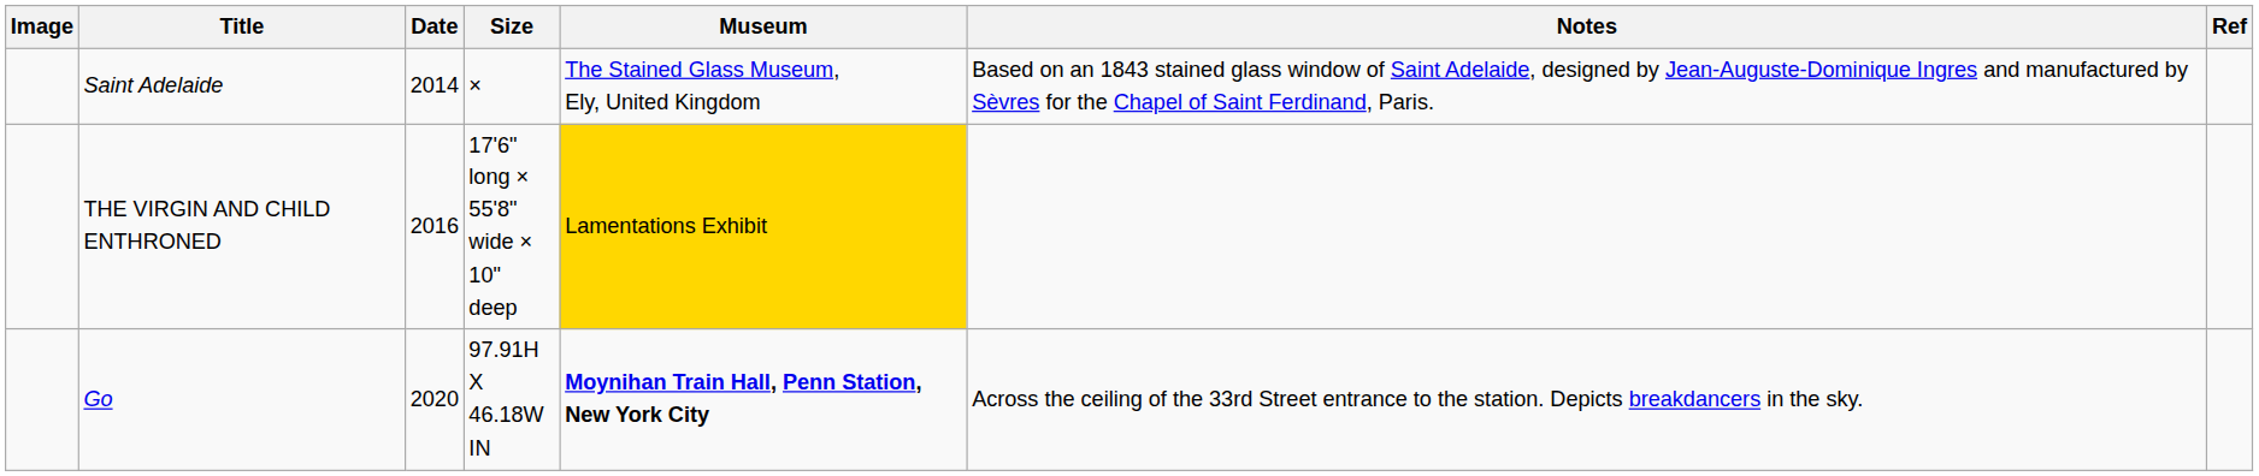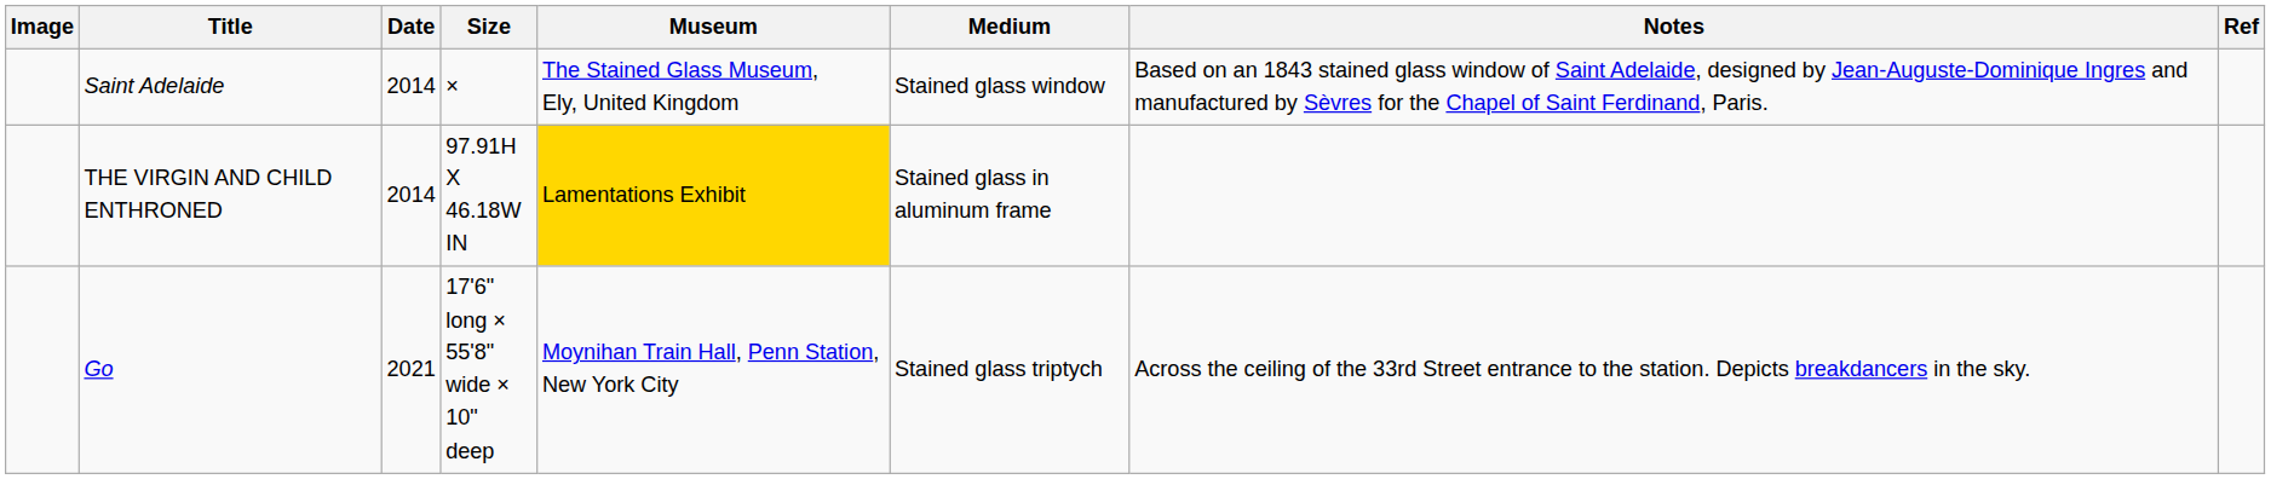 <table class="wikitable sortable" style="font-size:95%;border:0px;text-align:left;line-height:150%;">
 <tr>
 <th>Image</th>
 <th>Title</th>
 <th>Date</th>
 <th width="60px">Size</th>
 <th>Museum</th>
+<th>Medium</th>
 <th>Notes</th>
 <th>Ref</th>
 </tr>
 <tr>
 <td></td>
 <td><em>Saint Adelaide</em></td>
 <td>2014</td>
 <td> × </td>
 <td><a href='#'>The Stained Glass Museum</a>,<br>Ely, United Kingdom</td>
+<td>Stained glass window</td>
 <td>Based on an 1843 stained glass window of <a href='#'>Saint Adelaide</a>, designed by <a href='#'>Jean-Auguste-Dominique Ingres</a> and manufactured by <a href='#'>Sèvres</a> for the <a href='#'>Chapel of Saint Ferdinand</a>, Paris.</td>
 <td></td>
 </tr>
 <tr>
 <td></td>
 <td>THE VIRGIN AND CHILD ENTHRONED</td>
-<td>2016</td>
-<td>17'6" long × 55'8" wide × 10" deep</td>
+<td>2014</td>
+<td>97.91H X 46.18W IN</td>
 <td style="background: gold;">Lamentations Exhibit</td>
+<td>Stained glass in aluminum frame</td>
 <td></td>
 <td></td>
 </tr>
 <tr>
 <td></td>
 <td><em><a href='#'>Go</a></em></td>
-<td>2020</td>
-<td>97.91H X 46.18W IN</td>
-<td><strong><a href='#'>Moynihan Train Hall</a>, <a href='#'>Penn Station</a>, New York City</strong></td>
+<td>2021</td>
+<td>17'6" long × 55'8" wide × 10" deep</td>
+<td><a href='#'>Moynihan Train Hall</a>, <a href='#'>Penn Station</a>, New York City</td>
+<td>Stained glass triptych</td>
 <td>Across the ceiling of the 33rd Street entrance to the station. Depicts <a href='#'>breakdancers</a> in the sky.</td>
 <td></td>
 </tr>
 </table>
